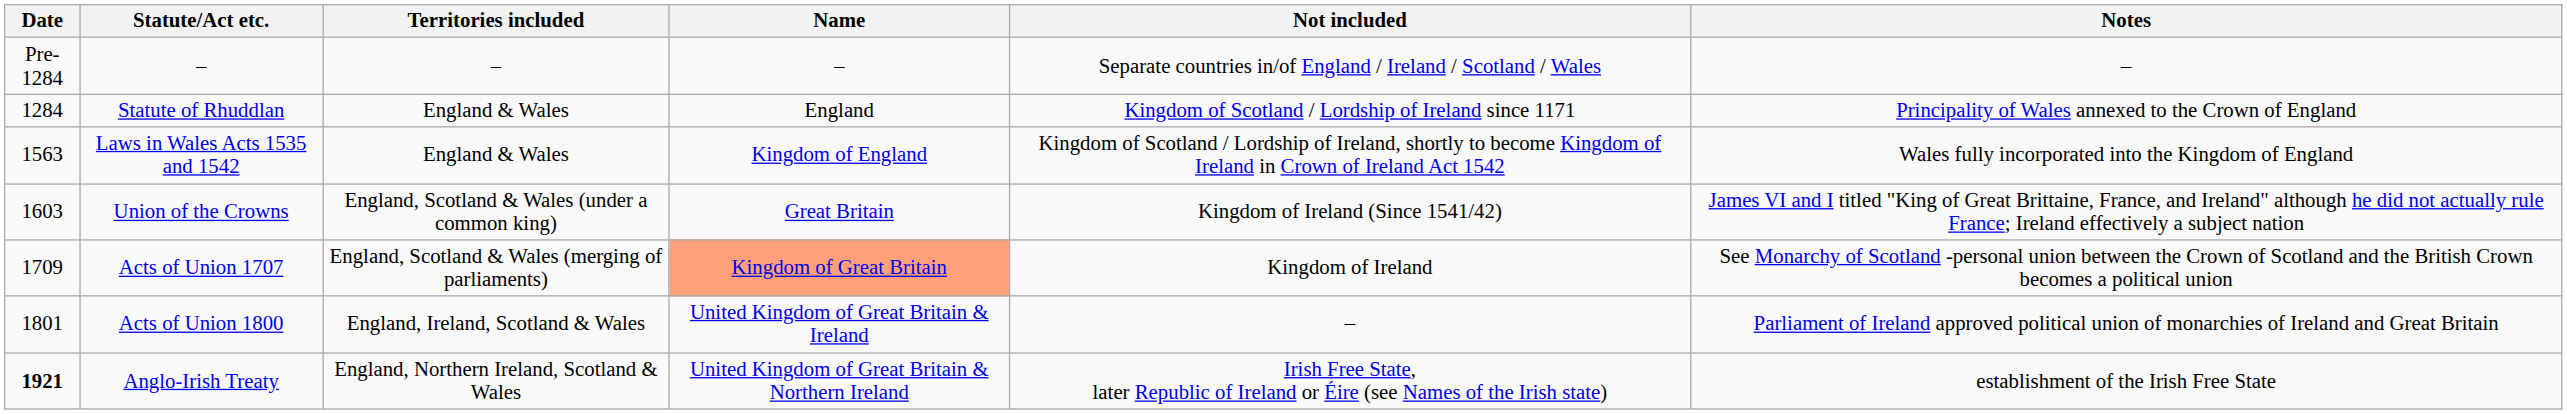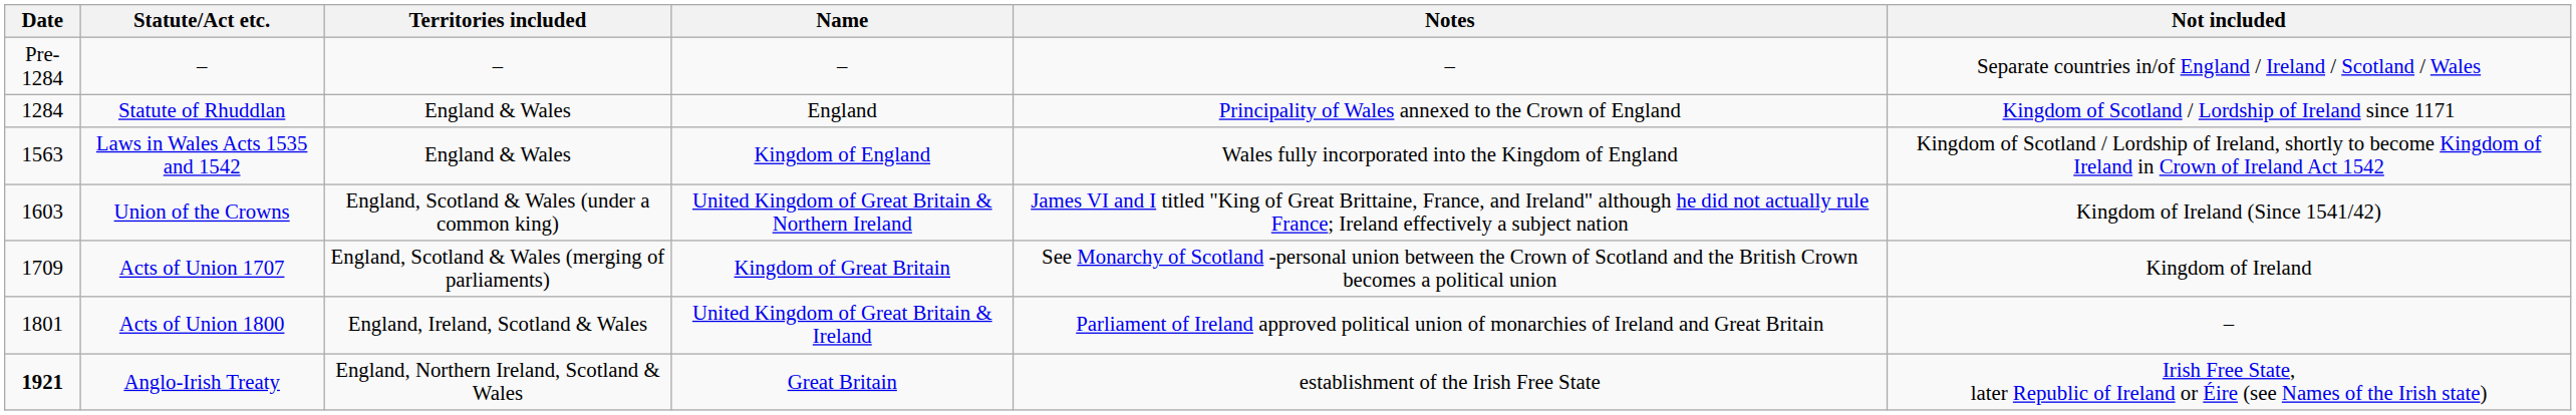 <table class="wikitable"  style="text-align:center">
 <tr>
 <th>Date</th>
 <th>Statute/Act etc.</th>
 <th>Territories included</th>
 <th>Name</th>
+<th>Notes</th>
 <th>Not included</th>
-<th>Notes</th>
 </tr>
 <tr>
 <td>Pre-1284</td>
 <td>–</td>
 <td>–</td>
 <td>–</td>
+<td>–</td>
 <td>Separate countries in/of <a href='#'>England</a> / <a href='#'>Ireland</a> / <a href='#'>Scotland</a> / <a href='#'>Wales</a></td>
-<td>–</td>
 </tr>
 <tr>
 <td>1284</td>
 <td><a href='#'>Statute of Rhuddlan</a></td>
 <td>England & Wales</td>
 <td>England</td>
+<td><a href='#'>Principality of Wales</a> annexed to the Crown of England</td>
 <td><a href='#'>Kingdom of Scotland</a> / <a href='#'>Lordship of Ireland</a> since 1171</td>
-<td><a href='#'>Principality of Wales</a> annexed to the Crown of England</td>
 </tr>
 <tr>
 <td>1563</td>
 <td><a href='#'>Laws in Wales Acts 1535 and 1542</a></td>
 <td>England & Wales</td>
 <td><a href='#'>Kingdom of England</a></td>
+<td>Wales fully incorporated into the Kingdom of England</td>
 <td>Kingdom of Scotland / Lordship of Ireland, shortly to become <a href='#'>Kingdom of Ireland</a> in <a href='#'>Crown of Ireland Act 1542</a></td>
-<td>Wales fully incorporated into the Kingdom of England</td>
 </tr>
 <tr>
 <td>1603</td>
 <td><a href='#'>Union of the Crowns</a></td>
 <td>England, Scotland & Wales (under a common king)</td>
-<td><a href='#'>Great Britain</a></td>
+<td><a href='#'>United Kingdom of Great Britain & Northern Ireland</a></td>
+<td><a href='#'>James VI and I</a> titled "King of Great Brittaine, France, and Ireland" although <a href='#'>he did not actually rule France</a>; Ireland effectively a subject nation</td>
 <td>Kingdom of Ireland (Since 1541/42)</td>
-<td><a href='#'>James VI and I</a> titled "King of Great Brittaine, France, and Ireland" although <a href='#'>he did not actually rule France</a>; Ireland effectively a subject nation</td>
 </tr>
 <tr>
 <td>1709</td>
 <td><a href='#'>Acts of Union 1707</a></td>
 <td>England, Scotland & Wales (merging of parliaments)</td>
-<td style="background: lightsalmon;"><a href='#'>Kingdom of Great Britain</a></td>
+<td><a href='#'>Kingdom of Great Britain</a></td>
+<td>See <a href='#'>Monarchy of Scotland</a> -personal union between the Crown of Scotland and the British Crown becomes a political union</td>
 <td>Kingdom of Ireland</td>
-<td>See <a href='#'>Monarchy of Scotland</a> -personal union between the Crown of Scotland and the British Crown becomes a political union</td>
 </tr>
 <tr>
 <td>1801</td>
 <td><a href='#'>Acts of Union 1800</a></td>
 <td>England, Ireland, Scotland & Wales</td>
 <td><a href='#'>United Kingdom of Great Britain & Ireland</a></td>
+<td><a href='#'>Parliament of Ireland</a> approved political union of monarchies of Ireland and Great Britain</td>
 <td>–</td>
-<td><a href='#'>Parliament of Ireland</a> approved political union of monarchies of Ireland and Great Britain</td>
 </tr>
 <tr>
 <td><strong>1921</strong></td>
 <td><a href='#'>Anglo-Irish Treaty</a></td>
 <td>England, Northern Ireland, Scotland & Wales</td>
-<td><a href='#'>United Kingdom of Great Britain & Northern Ireland</a></td>
+<td><a href='#'>Great Britain</a></td>
+<td>establishment of the Irish Free State</td>
 <td><a href='#'>Irish Free State</a>,<br> later <a href='#'>Republic of Ireland</a> or <a href='#'>Éire</a> (see <a href='#'>Names of the Irish state</a>)</td>
-<td>establishment of the Irish Free State</td>
 </tr>
 </table>
